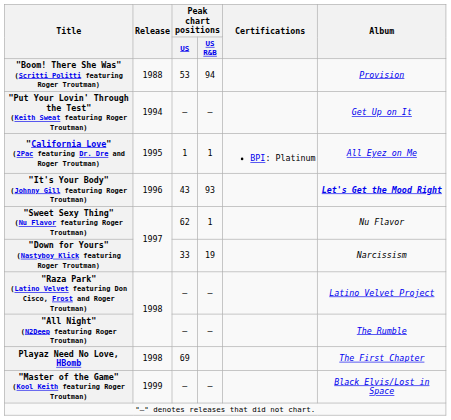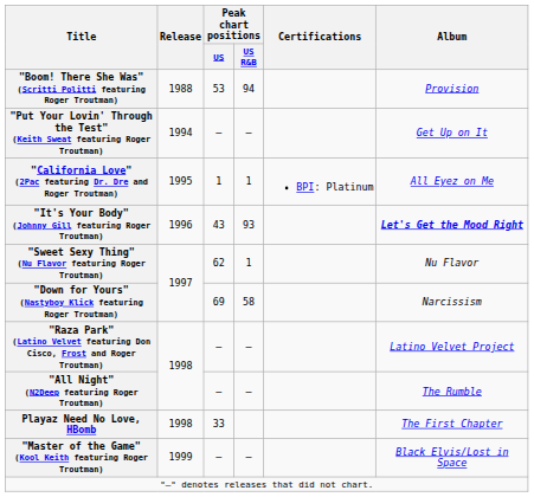 <table class="wikitable plainrowheaders" style="text-align:center;">
 <tr>
 <th scope="col" rowspan="2" style="width:15em;">Title</th>
 <th scope="col" rowspan="2" style="width:0.5em;">Release</th>
 <th colspan="2" scope="col">Peak chart positions</th>
 <th scope="col" rowspan="2">Certifications</th>
 <th scope="col" rowspan="2" style="width:15em;">Album</th>
 </tr>
 <tr>
 <th scope="col" style="width:2.9em;font-size:90%;"><a href='#'>US</a></th>
 <th scope="col" style="width:2.9em;font-size:90%;"><a href='#'>US<br>R&B</a></th>
 </tr>
 <tr>
 <th scope="row">"Boom! There She Was"<br><small>(<a href='#'>Scritti Politti</a> featuring Roger Troutman)</small></th>
 <td>1988</td>
 <td>53</td>
 <td>94</td>
 <td></td>
 <td><em><a href='#'>Provision</a></em></td>
 </tr>
 <tr>
 <th scope="row">"Put Your Lovin' Through the Test"<br><small>(<a href='#'>Keith Sweat</a> featuring Roger Troutman)</small></th>
 <td>1994</td>
 <td>—</td>
 <td>—</td>
 <td></td>
 <td><em><a href='#'>Get Up on It</a></em></td>
 </tr>
 <tr>
 <th scope="row">"<a href='#'>California Love</a>"<br><small>(<a href='#'>2Pac</a> featuring <a href='#'>Dr. Dre</a> and Roger Troutman)</small></th>
 <td>1995</td>
 <td>1</td>
 <td>1</td>
 <td><br><ul><li><a href='#'>BPI</a>: Platinum</li></ul></td>
 <td><em><a href='#'>All Eyez on Me</a></em></td>
 </tr>
 <tr>
 <th scope="row">"It's Your Body"<br><small>(<a href='#'>Johnny Gill</a> featuring Roger Troutman)</small></th>
 <td>1996</td>
 <td>43</td>
 <td>93</td>
 <td></td>
 <td><strong><em><a href='#'>Let's Get the Mood Right</a></em></strong></td>
 </tr>
 <tr>
 <th scope="row">"Sweet Sexy Thing"<br><small>(<a href='#'>Nu Flavor</a> featuring Roger Troutman)</small></th>
 <td rowspan=2>1997</td>
 <td>62</td>
 <td>1</td>
 <td></td>
 <td><em>Nu Flavor</em></td>
 </tr>
 <tr>
 <th scope="row">"Down for Yours"<br><small>(<a href='#'>Nastyboy Klick</a> featuring Roger Troutman)</small></th>
-<td>33</td>
-<td>19</td>
+<td>69</td>
+<td>58</td>
 <td></td>
 <td><em>Narcissism</em></td>
 </tr>
 <tr>
 <th scope="row">"Raza Park"<br><small>(<a href='#'>Latino Velvet</a> featuring Don Cisco, <a href='#'>Frost</a> and Roger Troutman)</small></th>
 <td rowspan=2>1998</td>
 <td>—</td>
 <td>—</td>
 <td></td>
 <td><em><a href='#'>Latino Velvet Project</a></em></td>
 </tr>
 <tr>
 <th scope="row">"All Night"<br><small>(<a href='#'>N2Deep</a> featuring Roger Troutman)</small></th>
 <td>—</td>
 <td>—</td>
 <td></td>
 <td><em><a href='#'>The Rumble</a></em></td>
 </tr>
 <tr>
 <th>Playaz Need No Love, <a href='#'>HBomb</a></th>
 <td>1998</td>
-<td>69</td>
+<td>33</td>
 <td></td>
 <td></td>
 <td><em><a href='#'>The First Chapter</a></em></td>
 </tr>
 <tr>
 <th scope="row">"Master of the Game"<br><small>(<a href='#'>Kool Keith</a> featuring Roger Troutman)</small></th>
 <td>1999</td>
 <td>—</td>
 <td>—</td>
 <td></td>
 <td><em><a href='#'>Black Elvis/Lost in Space</a></em></td>
 </tr>
 <tr>
 <td colspan="10" style="font-size:90%">"—" denotes releases that did not chart.</td>
 </tr>
 </table>
